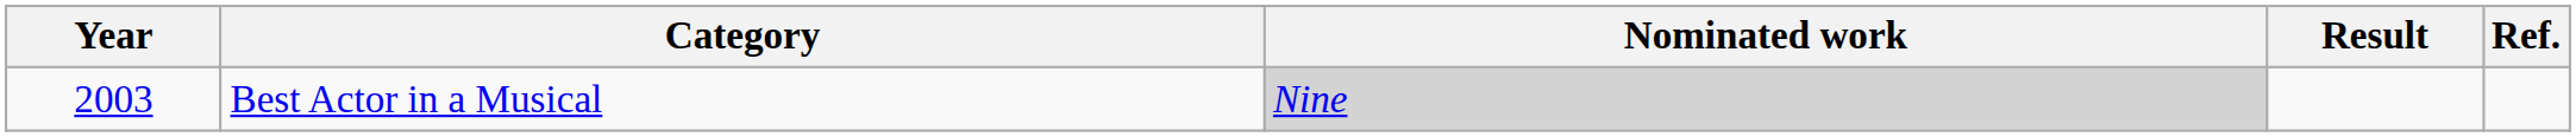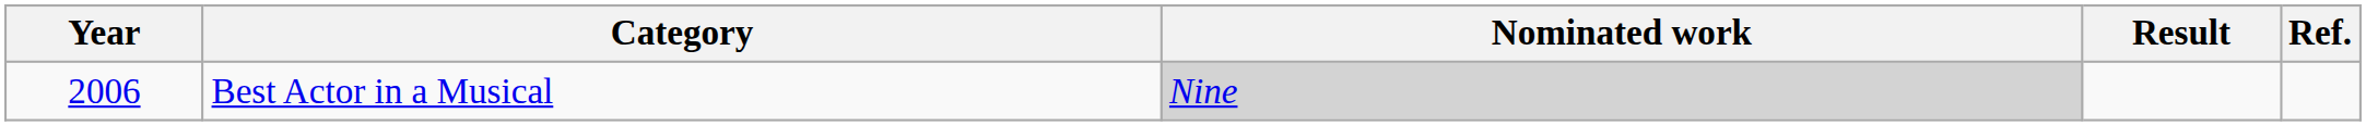 <table class=wikitable>
 <tr>
 <th scope="col" style="width:5em;">Year</th>
 <th scope="col" style="width:26em;">Category</th>
 <th scope="col" style="width:25em;">Nominated work</th>
 <th scope="col" style="width:5em;">Result</th>
 <th>Ref.</th>
 </tr>
 <tr>
-<td style="text-align:center;"><a href='#'>2003</a></td>
+<td style="text-align:center;"><a href='#'>2006</a></td>
 <td><a href='#'>Best Actor in a Musical</a></td>
 <td style="background: lightgrey;"><em><a href='#'>Nine</a></em></td>
 <td></td>
 <td style="text-align:center;"></td>
 </tr>
 </table>
